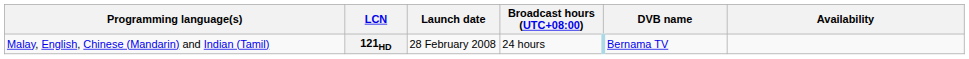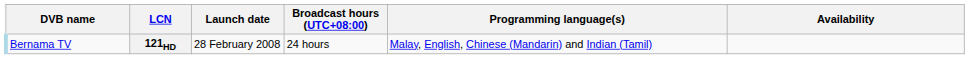 <table class="wikitable" style="font-size:90%; width:100%;">
 <tr>
-<th width="33%">Programming language(s)</th>
+<th width="12%">DVB name</th>
 <th width="6%"><a href='#'>LCN</a></th>
 <th width="9%">Launch date</th>
 <th width="10%">Broadcast hours (<a href='#'>UTC+08:00</a>)</th>
-<th width="12%">DVB name</th>
+<th width="33%">Programming language(s)</th>
 <th width="23%">Availability</th>
 </tr>
 <tr>
-<td><a href='#'>Malay</a>, <a href='#'>English</a>, <a href='#'>Chinese (Mandarin)</a> and <a href='#'>Indian (Tamil)</a></td>
+<td style="border-left: 5px solid lightblue;"><a href='#'>Bernama TV</a></td>
 <th>121<sub>HD</sub></th>
 <td>28 February 2008</td>
 <td>24 hours</td>
-<td style="border-left: 5px solid lightblue;"><a href='#'>Bernama TV</a></td>
+<td><a href='#'>Malay</a>, <a href='#'>English</a>, <a href='#'>Chinese (Mandarin)</a> and <a href='#'>Indian (Tamil)</a></td>
 <td></td>
 </tr>
 </table>
